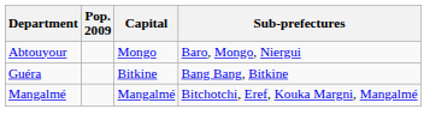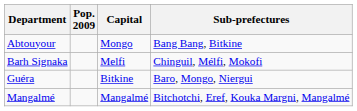 <table class="wikitable">
 <tr>
 <th>Department</th>
 <th>Pop.<br>2009</th>
 <th>Capital</th>
 <th>Sub-prefectures</th>
 </tr>
 <tr>
 <td><a href='#'>Abtouyour</a></td>
 <td align="right"></td>
 <td><a href='#'>Mongo</a></td>
-<td><a href='#'>Baro</a>, <a href='#'>Mongo</a>, <a href='#'>Niergui</a></td>
+<td><a href='#'>Bang Bang</a>, <a href='#'>Bitkine</a></td>
+</tr>
+<tr>
+<td><a href='#'>Barh Signaka</a></td>
+<td align="right"></td>
+<td><a href='#'>Melfi</a></td>
+<td><a href='#'>Chinguil</a>, <a href='#'>Mélfi</a>, <a href='#'>Mokofi</a></td>
 </tr>
 <tr>
 <td><a href='#'>Guéra</a></td>
 <td align="right"></td>
 <td><a href='#'>Bitkine</a></td>
-<td><a href='#'>Bang Bang</a>, <a href='#'>Bitkine</a></td>
+<td><a href='#'>Baro</a>, <a href='#'>Mongo</a>, <a href='#'>Niergui</a></td>
 </tr>
 <tr>
 <td><a href='#'>Mangalmé</a></td>
 <td align="right"></td>
 <td><a href='#'>Mangalmé</a></td>
 <td><a href='#'>Bitchotchi</a>, <a href='#'>Eref</a>, <a href='#'>Kouka Margni</a>, <a href='#'>Mangalmé</a></td>
 </tr>
 </table>
